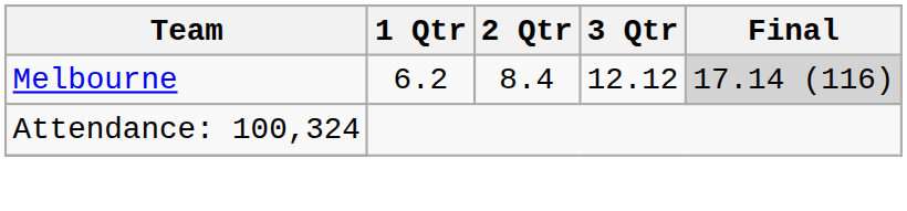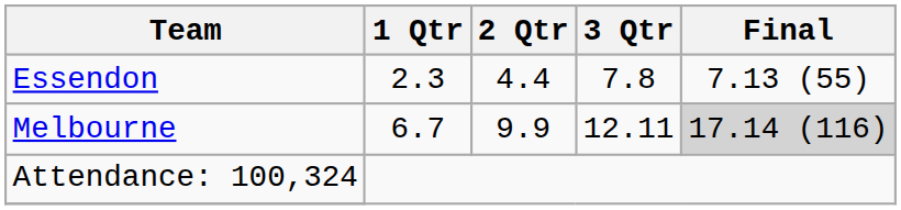 <table class="wikitable">
 <tr>
 <th>Team</th>
 <th>1 Qtr</th>
 <th>2 Qtr</th>
 <th>3 Qtr</th>
 <th>Final</th>
 </tr>
 <tr>
+<td><a href='#'>Essendon</a></td>
+<td align=center>2.3</td>
+<td align=center>4.4</td>
+<td align=center>7.8</td>
+<td align=center>7.13 (55)</td>
+</tr>
+<tr>
 <td><a href='#'>Melbourne</a></td>
-<td align=center>6.2</td>
-<td align=center>8.4</td>
-<td align=center>12.12</td>
+<td align=center>6.7</td>
+<td align=center>9.9</td>
+<td align=center>12.11</td>
 <td align=center style="background: lightgrey;">17.14 (116)</td>
 </tr>
 <tr>
 <td align=center>Attendance: 100,324</td>
 </tr>
 <tr>
 </tr>
 </table>
